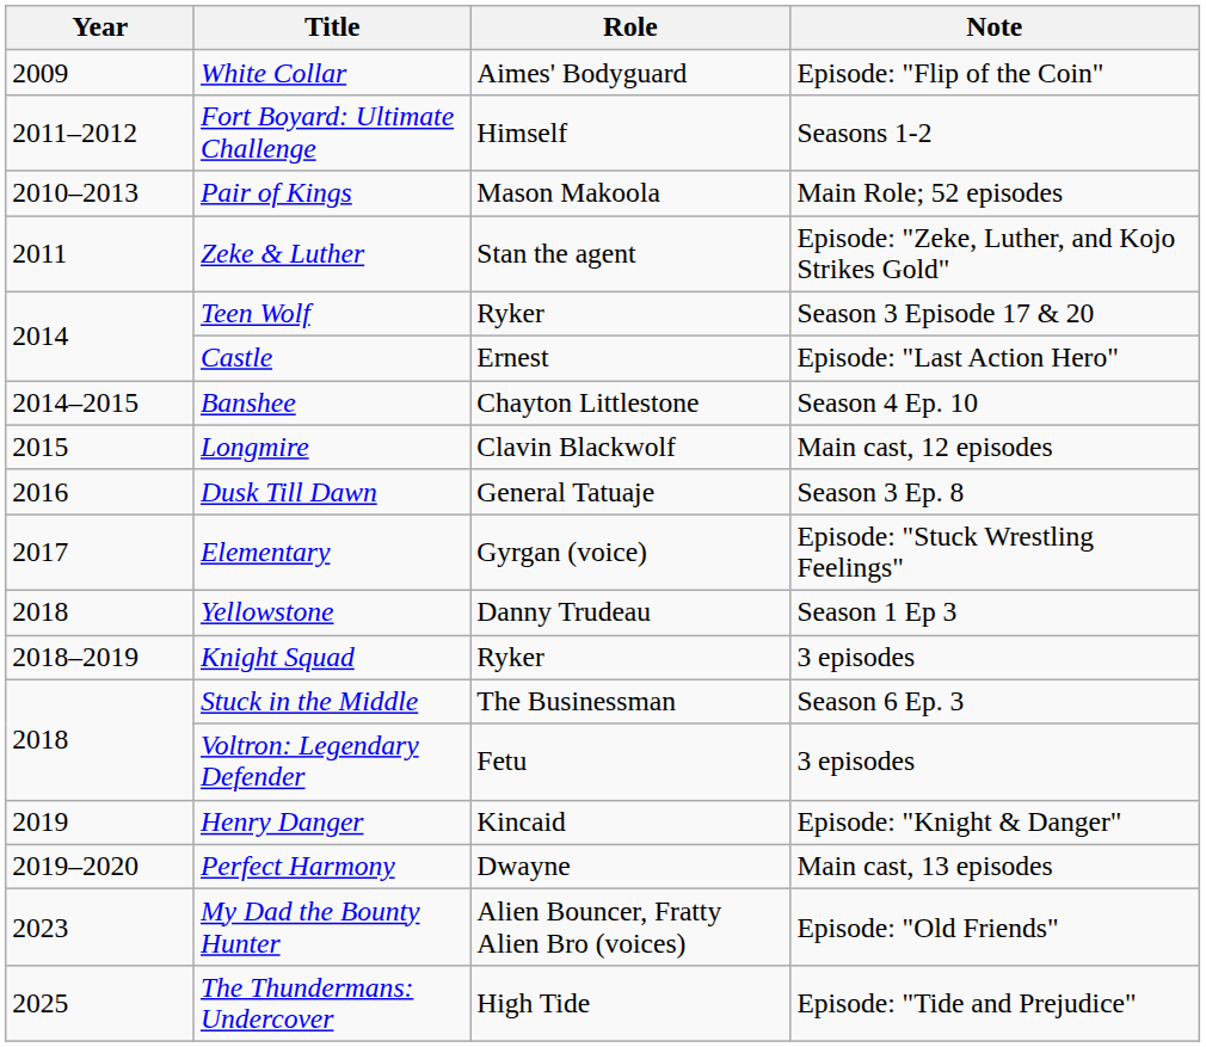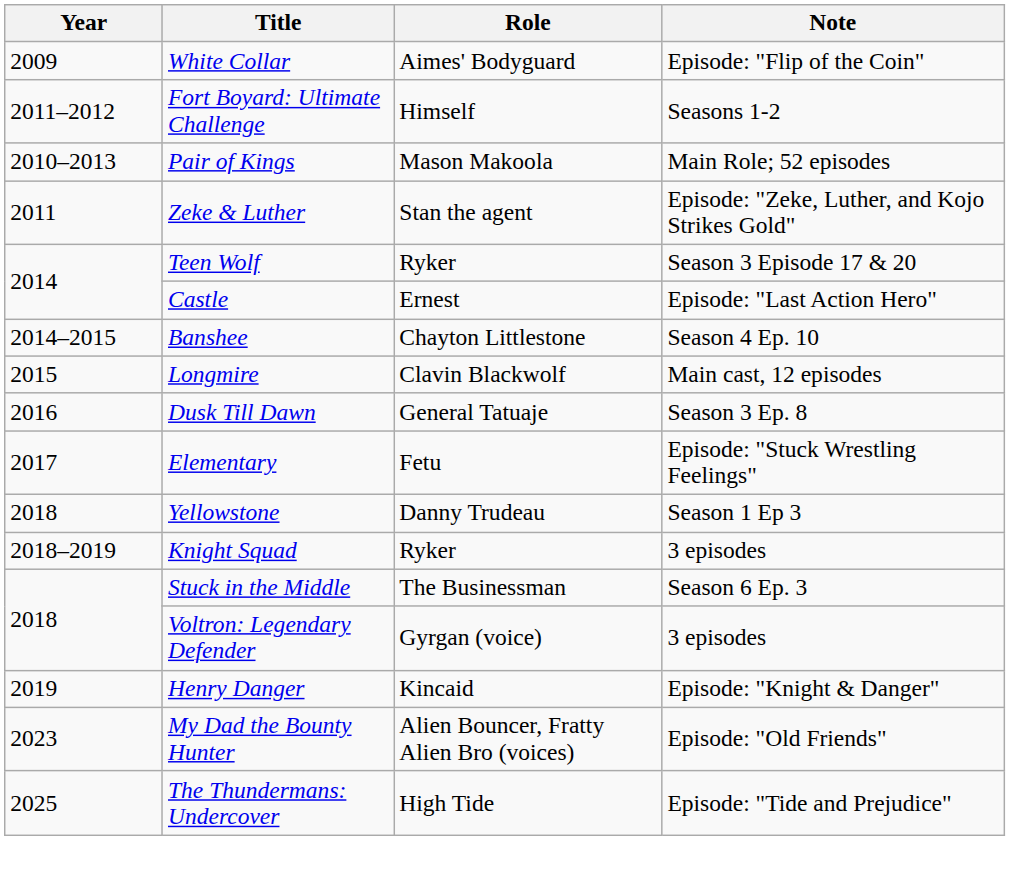 <table class="wikitable sortable">
 <tr>
 <th style="width:100px;">Year</th>
 <th style="width:150px;">Title</th>
 <th style="width:175px;">Role</th>
 <th class="unsortable" style="width:225px;">Note</th>
 </tr>
 <tr>
 <td>2009</td>
 <td><em><a href='#'>White Collar</a></em></td>
 <td>Aimes' Bodyguard</td>
 <td>Episode: "Flip of the Coin"</td>
 </tr>
 <tr>
 <td>2011–2012</td>
 <td><em><a href='#'>Fort Boyard: Ultimate Challenge</a></em></td>
 <td>Himself</td>
 <td>Seasons 1-2</td>
 </tr>
 <tr>
 <td>2010–2013</td>
 <td><em><a href='#'>Pair of Kings</a></em></td>
 <td>Mason Makoola</td>
 <td>Main Role; 52 episodes</td>
 </tr>
 <tr>
 <td>2011</td>
 <td><em><a href='#'>Zeke & Luther</a></em></td>
 <td>Stan the agent</td>
 <td>Episode: "Zeke, Luther, and Kojo Strikes Gold"</td>
 </tr>
 <tr>
 <td rowspan="2">2014</td>
 <td><em><a href='#'>Teen Wolf</a></em></td>
 <td>Ryker</td>
 <td>Season 3 Episode 17 & 20</td>
 </tr>
 <tr>
 <td><em><a href='#'>Castle</a></em></td>
 <td>Ernest</td>
 <td>Episode: "Last Action Hero"</td>
 </tr>
 <tr>
 <td>2014–2015</td>
 <td><em><a href='#'>Banshee</a></em></td>
 <td>Chayton Littlestone</td>
 <td>Season 4 Ep. 10</td>
 </tr>
 <tr>
 <td>2015</td>
 <td><em><a href='#'>Longmire</a></em></td>
 <td>Clavin Blackwolf</td>
 <td>Main cast, 12 episodes</td>
 </tr>
 <tr>
 <td>2016</td>
 <td><em><a href='#'>Dusk Till Dawn</a></em></td>
 <td>General Tatuaje</td>
 <td>Season 3 Ep. 8</td>
 </tr>
 <tr>
 <td>2017</td>
 <td><em><a href='#'>Elementary</a></em></td>
-<td>Gyrgan (voice)</td>
+<td>Fetu</td>
 <td>Episode: "Stuck Wrestling Feelings"</td>
 </tr>
 <tr>
 <td>2018</td>
 <td><em><a href='#'>Yellowstone</a></em></td>
 <td>Danny Trudeau</td>
 <td>Season 1 Ep 3</td>
 </tr>
 <tr>
 <td>2018–2019</td>
 <td><em><a href='#'>Knight Squad</a></em></td>
 <td>Ryker</td>
 <td>3 episodes</td>
 </tr>
 <tr>
 <td rowspan="2">2018</td>
 <td><em><a href='#'>Stuck in the Middle</a></em></td>
 <td>The Businessman</td>
 <td>Season 6 Ep. 3</td>
 </tr>
 <tr>
 <td><em><a href='#'>Voltron: Legendary Defender</a></em></td>
-<td>Fetu</td>
+<td>Gyrgan (voice)</td>
 <td>3 episodes</td>
 </tr>
 <tr>
 <td>2019</td>
 <td><em><a href='#'>Henry Danger</a></em></td>
 <td>Kincaid</td>
 <td>Episode: "Knight & Danger"</td>
-</tr>
-<tr>
-<td>2019–2020</td>
-<td><em><a href='#'>Perfect Harmony</a></em></td>
-<td>Dwayne</td>
-<td>Main cast, 13 episodes</td>
 </tr>
 <tr>
 <td>2023</td>
 <td><em><a href='#'>My Dad the Bounty Hunter</a></em></td>
 <td>Alien Bouncer, Fratty Alien Bro (voices)</td>
 <td>Episode: "Old Friends"</td>
 </tr>
 <tr>
 <td>2025</td>
 <td><em><a href='#'>The Thundermans: Undercover</a></em></td>
 <td>High Tide</td>
 <td>Episode: "Tide and Prejudice"</td>
 </tr>
 </table>
